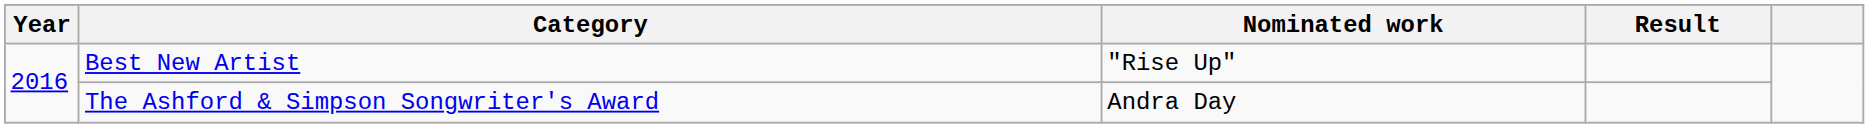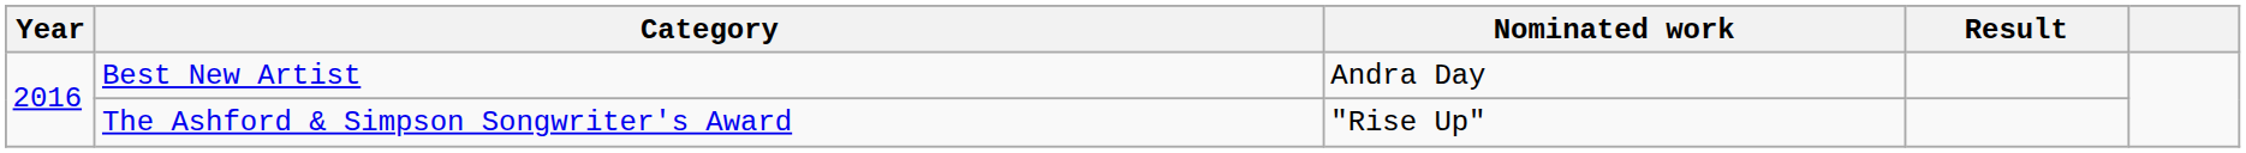 <table class="wikitable" style="width:80%;">
 <tr>
 <th style="width:4%;">Year</th>
 <th style="width:55%;">Category</th>
 <th style="width:26%;">Nominated work</th>
 <th style="width:10%;">Result</th>
 <th width=5%></th>
 </tr>
 <tr>
 <td rowspan="2"><a href='#'>2016</a></td>
 <td><a href='#'>Best New Artist</a></td>
-<td>"Rise Up"</td>
+<td>Andra Day</td>
 <td></td>
 <td style="text-align:center;" rowspan="2"></td>
 </tr>
 <tr>
 <td><a href='#'>The Ashford & Simpson Songwriter's Award</a></td>
-<td>Andra Day</td>
+<td>"Rise Up"</td>
 <td></td>
 </tr>
 </table>
